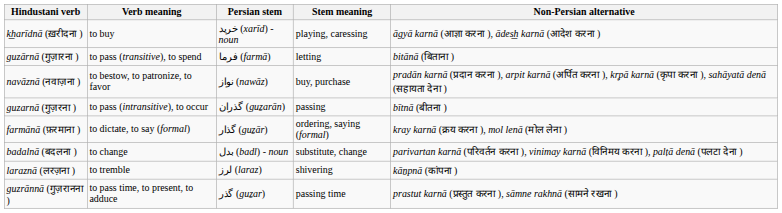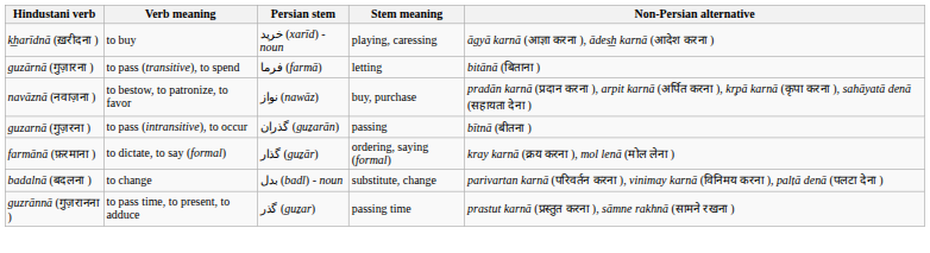 <table class="wikitable">
 <tr>
 <th>Hindustani verb</th>
 <th>Verb meaning</th>
 <th>Persian stem</th>
 <th>Stem meaning</th>
 <th>Non-Persian alternative</th>
 </tr>
 <tr>
 <td><em>k͟harīdnā</em> (ख़रीदना )</td>
 <td>to buy</td>
 <td>خرید (<em>xarīd</em>) - <em>noun</em></td>
 <td>playing, caressing</td>
 <td><em>āgyā karnā</em> (आज्ञा करना ), <em>ādes͟h karnā</em> (आदेश करना )</td>
 </tr>
 <tr>
 <td><em>guzārnā</em> (गुज़ारना )</td>
 <td>to pass (<em>transitive</em>), to spend</td>
 <td>فرما (<em>farmā</em>)</td>
 <td>letting</td>
 <td><em>bitānā</em> (बिताना )</td>
 </tr>
 <tr>
 <td><em>navāznā</em> (नवाज़ना )</td>
 <td>to bestow, to patronize, to favor</td>
 <td>نواز (<em>nawāz</em>)</td>
 <td>buy, purchase</td>
 <td><em>pradān karnā</em> (प्रदान करना ), <em>arpit karnā</em> (अर्पित करना ), <em>kr̥pā karnā</em> (कृपा करना ), <em>sahāyatā denā</em> (सहायता देना )</td>
 </tr>
 <tr>
 <td><em>guzarnā</em> (गुज़रना )</td>
 <td>to pass (<em>intransitive</em>), to occur</td>
 <td>گذران (<em>guẕarān</em>)</td>
 <td>passing</td>
 <td><em>bītnā</em> (बीतना )</td>
 </tr>
 <tr>
 <td><em>farmānā</em> (फ़रमाना )</td>
 <td>to dictate, to say (<em>formal</em>)</td>
 <td>گذار (<em>guẕār</em>)</td>
 <td>ordering, saying (<em>formal</em>)</td>
 <td><em>kray karnā</em> (क्रय करना ), <em>mol lenā</em> (मोल लेना )</td>
 </tr>
 <tr>
 <td><em>badalnā</em> (बदलना )</td>
 <td>to change</td>
 <td>بدل (<em>badl</em>) - <em>noun</em></td>
 <td>substitute, change</td>
 <td><em>parivartan karnā</em> (परिवर्तन करना ), <em>vinimay karnā</em> (विनिमय करना ), <em>palṭā denā</em> (पलटा देना )</td>
 </tr>
 <tr>
-<td><em>laraznā</em> (लरज़ना )</td>
-<td>to tremble</td>
-<td>لرز (<em>laraz</em>)</td>
-<td>shivering</td>
-<td><em>kāṉpnā</em> (कांपना )</td>
-</tr>
-<tr>
 <td><em>guzrānnā</em> (गुज़रानना )</td>
 <td>to pass time, to present, to adduce</td>
 <td>گذر (<em>guẕar</em>)</td>
 <td>passing time</td>
 <td><em>prastut karnā</em> (प्रस्तुत करना ), <em>sāmne rakhnā</em> (सामने रखना )</td>
 </tr>
 </table>
